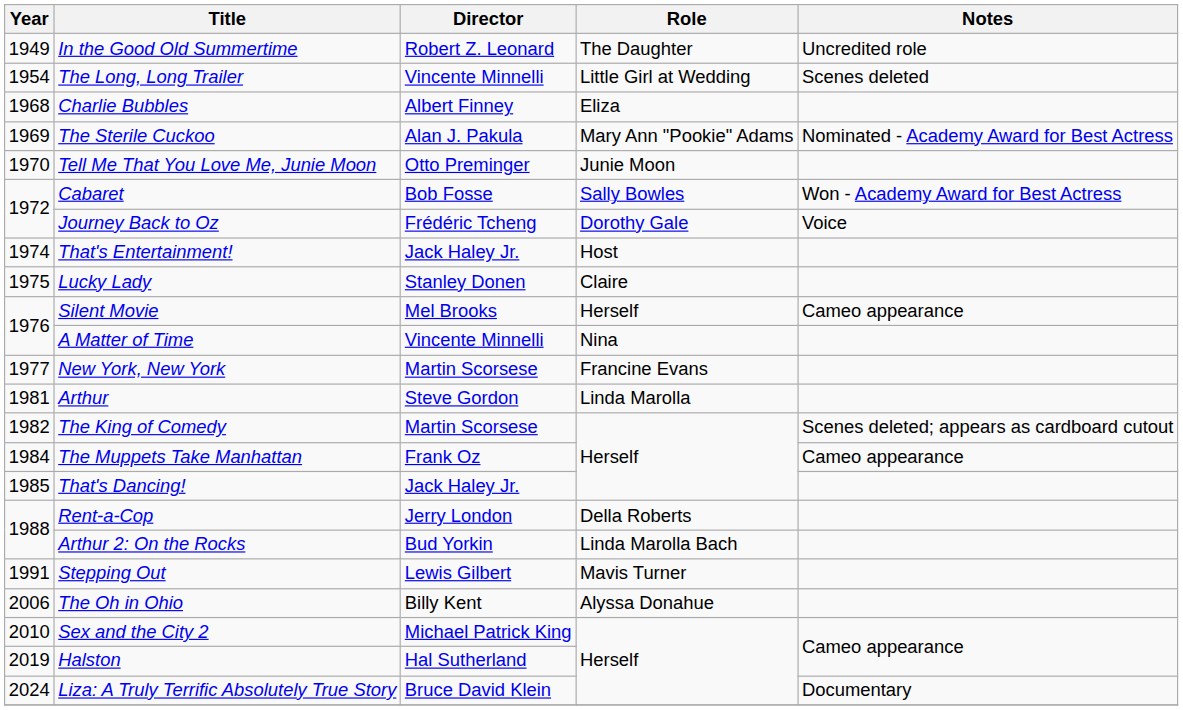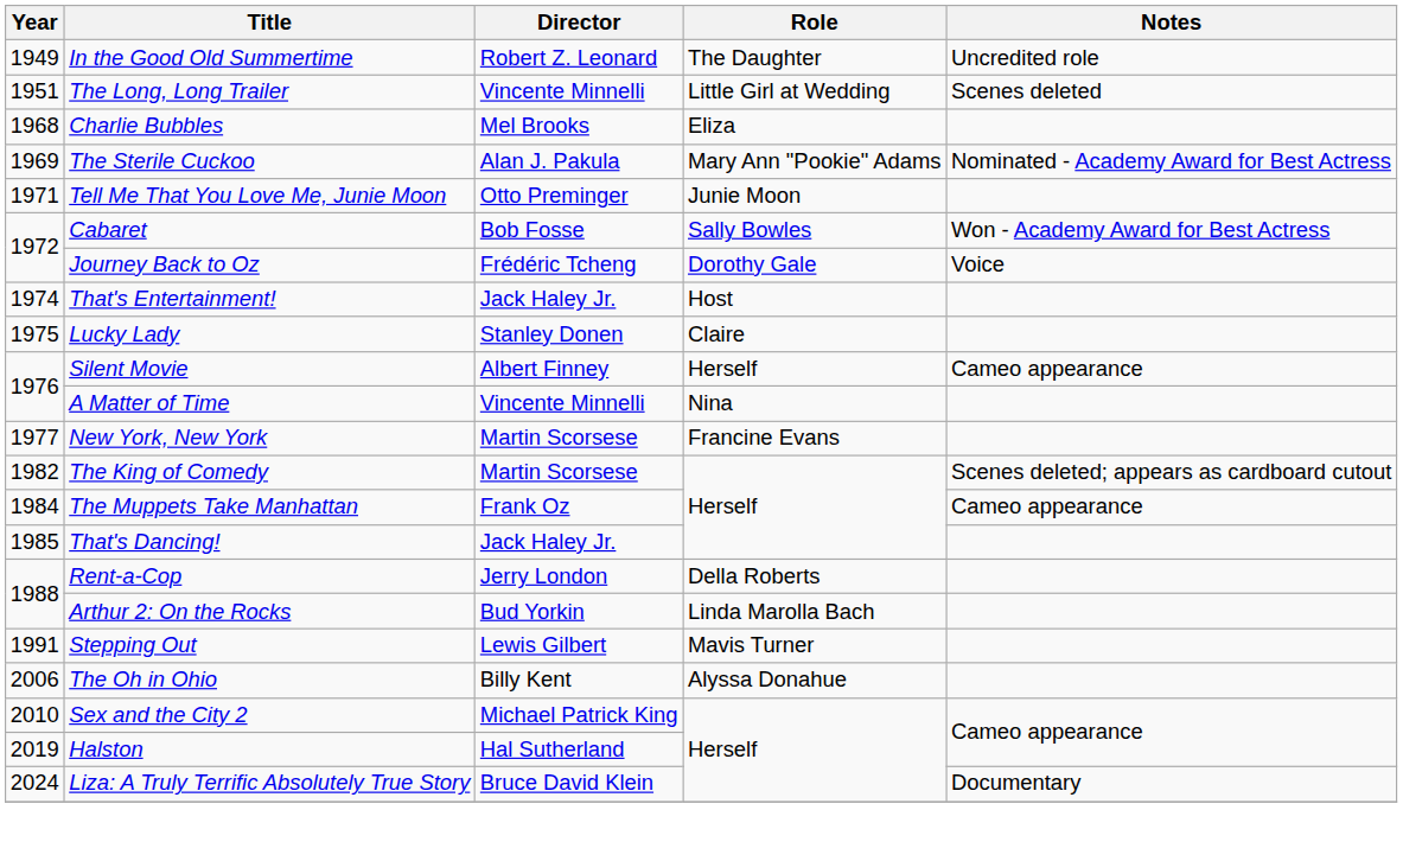 <table class="sortable wikitable">
 <tr>
 <th>Year</th>
 <th>Title</th>
 <th>Director</th>
 <th>Role</th>
 <th class="unsortable">Notes</th>
 </tr>
 <tr>
 <td>1949</td>
 <td><em><a href='#'>In the Good Old Summertime</a></em></td>
 <td><a href='#'>Robert Z. Leonard</a></td>
 <td>The Daughter</td>
 <td>Uncredited role</td>
 </tr>
 <tr>
-<td>1954</td>
+<td>1951</td>
 <td><em><a href='#'>The Long, Long Trailer</a></em></td>
 <td><a href='#'>Vincente Minnelli</a></td>
 <td>Little Girl at Wedding</td>
 <td>Scenes deleted</td>
 </tr>
 <tr>
 <td>1968</td>
 <td><em><a href='#'>Charlie Bubbles</a></em></td>
-<td><a href='#'>Albert Finney</a></td>
+<td><a href='#'>Mel Brooks</a></td>
 <td>Eliza</td>
 <td></td>
 </tr>
 <tr>
 <td>1969</td>
 <td><em><a href='#'>The Sterile Cuckoo</a></em></td>
 <td><a href='#'>Alan J. Pakula</a></td>
 <td>Mary Ann "Pookie" Adams</td>
 <td>Nominated - <a href='#'>Academy Award for Best Actress</a></td>
 </tr>
 <tr>
-<td>1970</td>
+<td>1971</td>
 <td><em><a href='#'>Tell Me That You Love Me, Junie Moon</a></em></td>
 <td><a href='#'>Otto Preminger</a></td>
 <td>Junie Moon</td>
 <td></td>
 </tr>
 <tr>
 <td rowspan="2">1972</td>
 <td><em><a href='#'>Cabaret</a></em></td>
 <td><a href='#'>Bob Fosse</a></td>
 <td><a href='#'>Sally Bowles</a></td>
 <td>Won - <a href='#'>Academy Award for Best Actress</a></td>
 </tr>
 <tr>
 <td><em><a href='#'>Journey Back to Oz</a></em></td>
 <td><a href='#'>Frédéric Tcheng</a></td>
 <td><a href='#'>Dorothy Gale</a></td>
 <td>Voice</td>
 </tr>
 <tr>
 <td>1974</td>
 <td><em><a href='#'>That's Entertainment!</a></em></td>
 <td><a href='#'>Jack Haley Jr.</a></td>
 <td>Host</td>
 <td></td>
 </tr>
 <tr>
 <td>1975</td>
 <td><em><a href='#'>Lucky Lady</a></em></td>
 <td><a href='#'>Stanley Donen</a></td>
 <td>Claire</td>
 <td></td>
 </tr>
 <tr>
 <td rowspan="2">1976</td>
 <td><em><a href='#'>Silent Movie</a></em></td>
-<td><a href='#'>Mel Brooks</a></td>
+<td><a href='#'>Albert Finney</a></td>
 <td>Herself</td>
 <td>Cameo appearance</td>
 </tr>
 <tr>
 <td><em><a href='#'>A Matter of Time</a></em></td>
 <td><a href='#'>Vincente Minnelli</a></td>
 <td>Nina</td>
 <td></td>
 </tr>
 <tr>
 <td>1977</td>
 <td><em><a href='#'>New York, New York</a></em></td>
 <td><a href='#'>Martin Scorsese</a></td>
 <td>Francine Evans</td>
-<td></td>
-</tr>
-<tr>
-<td>1981</td>
-<td><em><a href='#'>Arthur</a></em></td>
-<td><a href='#'>Steve Gordon</a></td>
-<td>Linda Marolla</td>
 <td></td>
 </tr>
 <tr>
 <td>1982</td>
 <td><em><a href='#'>The King of Comedy</a></em></td>
 <td><a href='#'>Martin Scorsese</a></td>
 <td rowspan="3">Herself</td>
 <td>Scenes deleted; appears as cardboard cutout</td>
 </tr>
 <tr>
 <td>1984</td>
 <td><em><a href='#'>The Muppets Take Manhattan</a></em></td>
 <td><a href='#'>Frank Oz</a></td>
 <td>Cameo appearance</td>
 </tr>
 <tr>
 <td>1985</td>
 <td><em><a href='#'>That's Dancing!</a></em></td>
 <td><a href='#'>Jack Haley Jr.</a></td>
 <td></td>
 </tr>
 <tr>
 <td rowspan=2>1988</td>
 <td><em><a href='#'>Rent-a-Cop</a></em></td>
 <td><a href='#'>Jerry London</a></td>
 <td>Della Roberts</td>
 <td></td>
 </tr>
 <tr>
 <td><em><a href='#'>Arthur 2: On the Rocks</a></em></td>
 <td><a href='#'>Bud Yorkin</a></td>
 <td>Linda Marolla Bach</td>
 <td></td>
 </tr>
 <tr>
 <td>1991</td>
 <td><em><a href='#'>Stepping Out</a></em></td>
 <td><a href='#'>Lewis Gilbert</a></td>
 <td>Mavis Turner</td>
 <td></td>
 </tr>
 <tr>
 <td>2006</td>
 <td><em><a href='#'>The Oh in Ohio</a></em></td>
 <td>Billy Kent</td>
 <td>Alyssa Donahue</td>
 <td></td>
 </tr>
 <tr>
 <td>2010</td>
 <td><em><a href='#'>Sex and the City 2</a></em></td>
 <td><a href='#'>Michael Patrick King</a></td>
 <td rowspan="3">Herself</td>
 <td rowspan="2">Cameo appearance</td>
 </tr>
 <tr>
 <td>2019</td>
 <td><em><a href='#'>Halston</a></em></td>
 <td><a href='#'>Hal Sutherland</a></td>
 </tr>
 <tr>
 <td>2024</td>
 <td><em><a href='#'>Liza: A Truly Terrific Absolutely True Story</a></em></td>
 <td><a href='#'>Bruce David Klein</a></td>
 <td>Documentary</td>
 </tr>
 <tr>
 </tr>
 </table>
